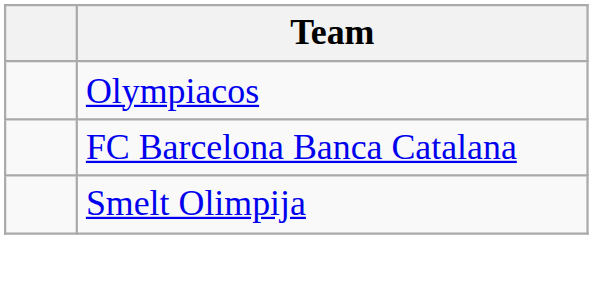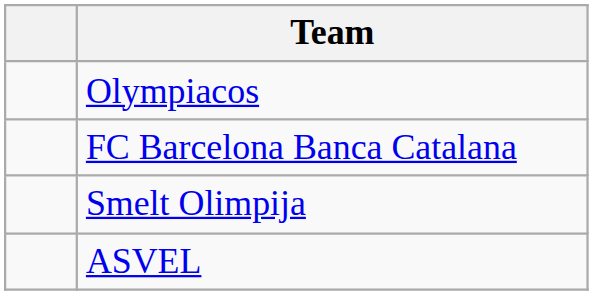 <table class="wikitable" style="text-align:center">
 <tr>
 <th width=25></th>
 <th width=220>Team</th>
 </tr>
 <tr>
 <td></td>
 <td align="left"> <a href='#'>Olympiacos</a></td>
 </tr>
 <tr>
 <td></td>
 <td align="left"> <a href='#'>FC Barcelona Banca Catalana</a></td>
 </tr>
 <tr>
 <td></td>
 <td align="left"> <a href='#'>Smelt Olimpija</a></td>
 </tr>
+<tr>
+<td></td>
+<td align=left> <a href='#'>ASVEL</a></td>
+</tr>
 </table>
